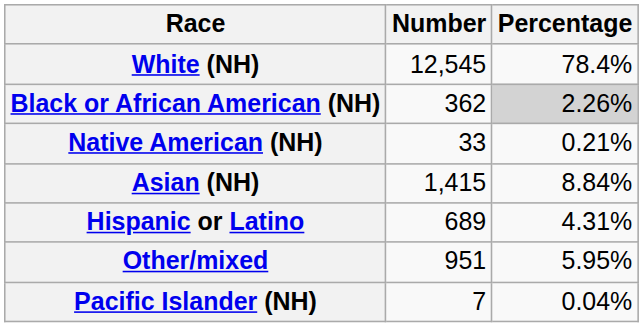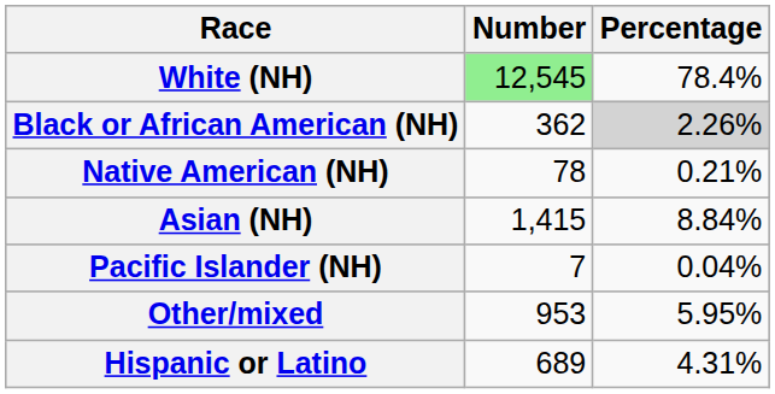 <table class="wikitable" style="text-align:right">
 <tr>
 <th scope="col">Race</th>
 <th scope="col">Number</th>
 <th scope="col">Percentage</th>
 </tr>
 <tr>
 <th scope="row"><a href='#'>White</a> (NH)</th>
-<td>12,545</td>
+<td style="background: lightgreen;">12,545</td>
 <td>78.4%</td>
 </tr>
 <tr>
 <th scope="row"><a href='#'>Black or African American</a> (NH)</th>
 <td>362</td>
 <td style="background: lightgrey;">2.26%</td>
 </tr>
 <tr>
 <th scope="row"><a href='#'>Native American</a> (NH)</th>
-<td>33</td>
+<td>78</td>
 <td>0.21%</td>
 </tr>
 <tr>
 <th scope="row"><a href='#'>Asian</a> (NH)</th>
 <td>1,415</td>
 <td>8.84%</td>
 </tr>
 <tr>
+<th scope="row"><a href='#'>Pacific Islander</a> (NH)</th>
+<td>7</td>
+<td>0.04%</td>
+</tr>
+<tr>
+<th scope="row"><a href='#'>Other/mixed</a></th>
+<td>953</td>
+<td>5.95%</td>
+</tr>
+<tr>
 <th scope="row"><a href='#'>Hispanic</a> or <a href='#'>Latino</a></th>
 <td>689</td>
 <td>4.31%</td>
 </tr>
-<tr>
-<th scope="row"><a href='#'>Other/mixed</a></th>
-<td>951</td>
-<td>5.95%</td>
-</tr>
-<tr>
-<th scope="row"><a href='#'>Pacific Islander</a> (NH)</th>
-<td>7</td>
-<td>0.04%</td>
-</tr>
 </table>
